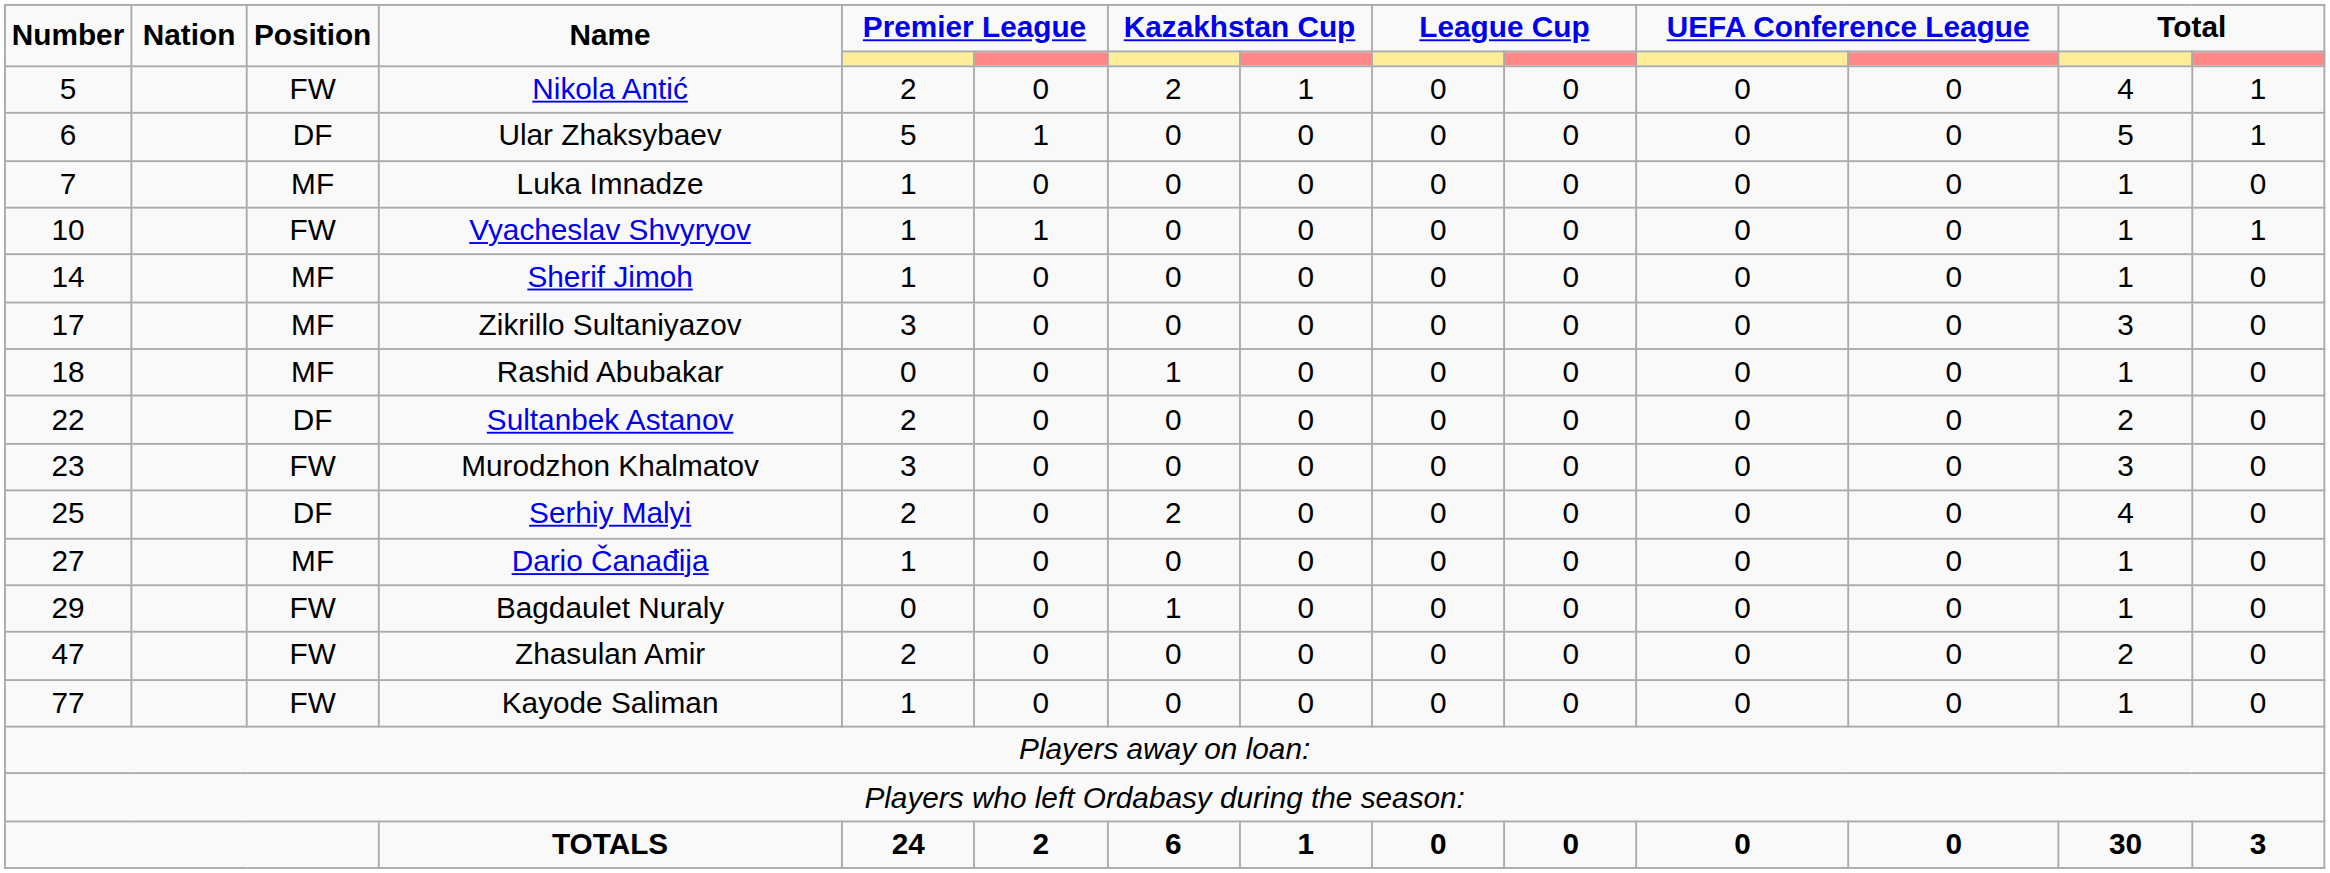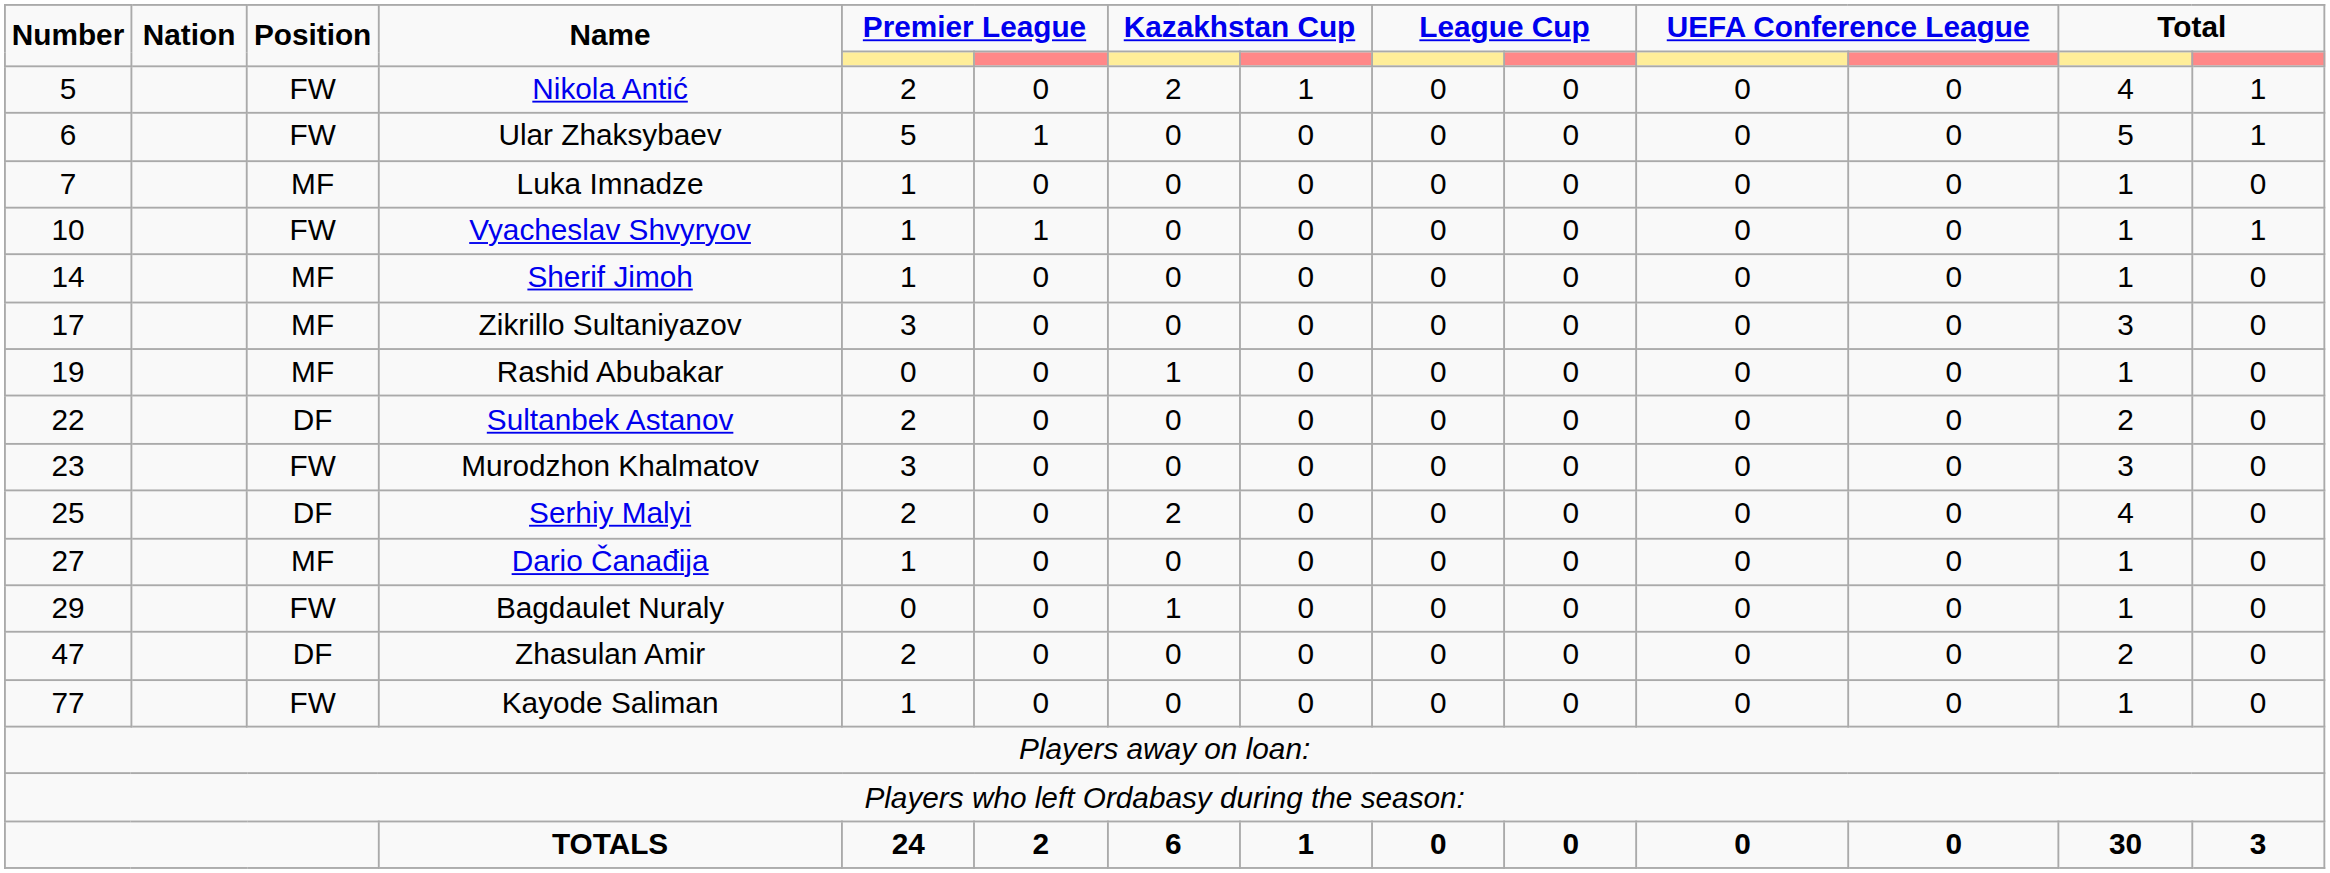 <table class="wikitable" style="text-align:center;">
 <tr>
 <td rowspan="2"  style="width:5%; text-align:center;"><strong>Number</strong></td>
 <td rowspan="2"  style="width:5%; text-align:center;"><strong>Nation</strong></td>
 <td rowspan="2"  style="width:5%; text-align:center;"><strong>Position</strong></td>
 <td rowspan="2"  style="width:20%; text-align:center;"><strong>Name</strong></td>
 <td colspan="2" style="text-align:center;"><strong><a href='#'>Premier League</a></strong></td>
 <td colspan="2" style="text-align:center;"><strong><a href='#'>Kazakhstan Cup</a></strong></td>
 <td colspan="2" style="text-align:center;"><strong><a href='#'>League Cup</a></strong></td>
 <td colspan="2" style="text-align:center;"><strong><a href='#'>UEFA Conference League</a></strong></td>
 <td colspan="2" style="text-align:center;"><strong>Total</strong></td>
 </tr>
 <tr>
 <th style="width:60px; background:#fe9;"></th>
 <th style="width:60px; background:#ff8888;"></th>
 <th style="width:60px; background:#fe9;"></th>
 <th style="width:60px; background:#ff8888;"></th>
 <th style="width:60px; background:#fe9;"></th>
 <th style="width:60px; background:#ff8888;"></th>
 <th style="width:100px; background:#fe9;"></th>
 <th style="width:100px; background:#ff8888;"></th>
 <th style="width:60px; background:#fe9;"></th>
 <th style="width:60px; background:#ff8888;"></th>
 </tr>
 <tr>
 <td>5</td>
 <td></td>
 <td>FW</td>
 <td><a href='#'>Nikola Antić</a></td>
 <td>2</td>
 <td>0</td>
 <td>2</td>
 <td>1</td>
 <td>0</td>
 <td>0</td>
 <td>0</td>
 <td>0</td>
 <td>4</td>
 <td>1</td>
 </tr>
 <tr>
 <td>6</td>
 <td></td>
-<td>DF</td>
+<td>FW</td>
 <td>Ular Zhaksybaev</td>
 <td>5</td>
 <td>1</td>
 <td>0</td>
 <td>0</td>
 <td>0</td>
 <td>0</td>
 <td>0</td>
 <td>0</td>
 <td>5</td>
 <td>1</td>
 </tr>
 <tr>
 <td>7</td>
 <td></td>
 <td>MF</td>
 <td>Luka Imnadze</td>
 <td>1</td>
 <td>0</td>
 <td>0</td>
 <td>0</td>
 <td>0</td>
 <td>0</td>
 <td>0</td>
 <td>0</td>
 <td>1</td>
 <td>0</td>
 </tr>
 <tr>
 <td>10</td>
 <td></td>
 <td>FW</td>
 <td><a href='#'>Vyacheslav Shvyryov</a></td>
 <td>1</td>
 <td>1</td>
 <td>0</td>
 <td>0</td>
 <td>0</td>
 <td>0</td>
 <td>0</td>
 <td>0</td>
 <td>1</td>
 <td>1</td>
 </tr>
 <tr>
 <td>14</td>
 <td></td>
 <td>MF</td>
 <td><a href='#'>Sherif Jimoh</a></td>
 <td>1</td>
 <td>0</td>
 <td>0</td>
 <td>0</td>
 <td>0</td>
 <td>0</td>
 <td>0</td>
 <td>0</td>
 <td>1</td>
 <td>0</td>
 </tr>
 <tr>
 <td>17</td>
 <td></td>
 <td>MF</td>
 <td>Zikrillo Sultaniyazov</td>
 <td>3</td>
 <td>0</td>
 <td>0</td>
 <td>0</td>
 <td>0</td>
 <td>0</td>
 <td>0</td>
 <td>0</td>
 <td>3</td>
 <td>0</td>
 </tr>
 <tr>
-<td>18</td>
+<td>19</td>
 <td></td>
 <td>MF</td>
 <td>Rashid Abubakar</td>
 <td>0</td>
 <td>0</td>
 <td>1</td>
 <td>0</td>
 <td>0</td>
 <td>0</td>
 <td>0</td>
 <td>0</td>
 <td>1</td>
 <td>0</td>
 </tr>
 <tr>
 <td>22</td>
 <td></td>
 <td>DF</td>
 <td><a href='#'>Sultanbek Astanov</a></td>
 <td>2</td>
 <td>0</td>
 <td>0</td>
 <td>0</td>
 <td>0</td>
 <td>0</td>
 <td>0</td>
 <td>0</td>
 <td>2</td>
 <td>0</td>
 </tr>
 <tr>
 <td>23</td>
 <td></td>
 <td>FW</td>
 <td>Murodzhon Khalmatov</td>
 <td>3</td>
 <td>0</td>
 <td>0</td>
 <td>0</td>
 <td>0</td>
 <td>0</td>
 <td>0</td>
 <td>0</td>
 <td>3</td>
 <td>0</td>
 </tr>
 <tr>
 <td>25</td>
 <td></td>
 <td>DF</td>
 <td><a href='#'>Serhiy Malyi</a></td>
 <td>2</td>
 <td>0</td>
 <td>2</td>
 <td>0</td>
 <td>0</td>
 <td>0</td>
 <td>0</td>
 <td>0</td>
 <td>4</td>
 <td>0</td>
 </tr>
 <tr>
 <td>27</td>
 <td></td>
 <td>MF</td>
 <td><a href='#'>Dario Čanađija</a></td>
 <td>1</td>
 <td>0</td>
 <td>0</td>
 <td>0</td>
 <td>0</td>
 <td>0</td>
 <td>0</td>
 <td>0</td>
 <td>1</td>
 <td>0</td>
 </tr>
 <tr>
 <td>29</td>
 <td></td>
 <td>FW</td>
 <td>Bagdaulet Nuraly</td>
 <td>0</td>
 <td>0</td>
 <td>1</td>
 <td>0</td>
 <td>0</td>
 <td>0</td>
 <td>0</td>
 <td>0</td>
 <td>1</td>
 <td>0</td>
 </tr>
 <tr>
 <td>47</td>
 <td></td>
-<td>FW</td>
+<td>DF</td>
 <td>Zhasulan Amir</td>
 <td>2</td>
 <td>0</td>
 <td>0</td>
 <td>0</td>
 <td>0</td>
 <td>0</td>
 <td>0</td>
 <td>0</td>
 <td>2</td>
 <td>0</td>
 </tr>
 <tr>
 <td>77</td>
 <td></td>
 <td>FW</td>
 <td>Kayode Saliman</td>
 <td>1</td>
 <td>0</td>
 <td>0</td>
 <td>0</td>
 <td>0</td>
 <td>0</td>
 <td>0</td>
 <td>0</td>
 <td>1</td>
 <td>0</td>
 </tr>
 <tr>
 <td colspan="18"><em>Players away on loan:</em></td>
 </tr>
 <tr>
 <td colspan="18"><em>Players who left Ordabasy during the season:</em></td>
 </tr>
 <tr>
 <td colspan="3"></td>
 <td><strong>TOTALS</strong></td>
 <td><strong>24</strong></td>
 <td><strong>2</strong></td>
 <td><strong>6</strong></td>
 <td><strong>1</strong></td>
 <td><strong>0</strong></td>
 <td><strong>0</strong></td>
 <td><strong>0</strong></td>
 <td><strong>0</strong></td>
 <td><strong>30</strong></td>
 <td><strong>3</strong></td>
 </tr>
 </table>
